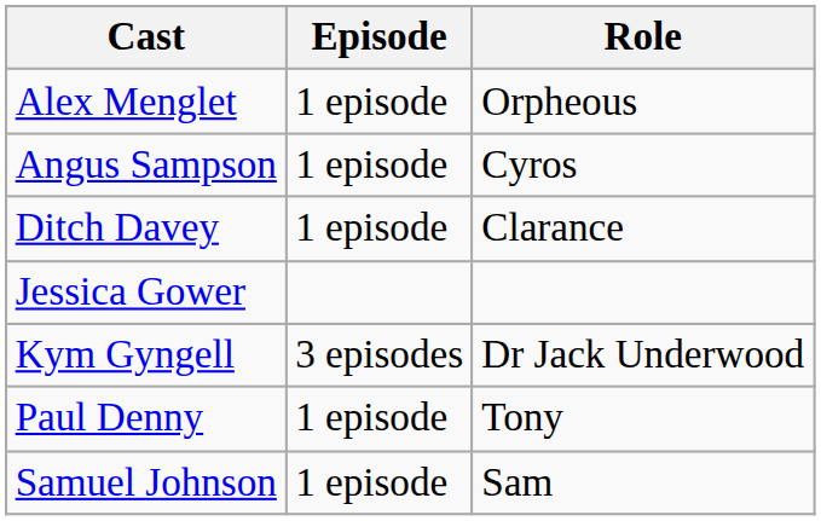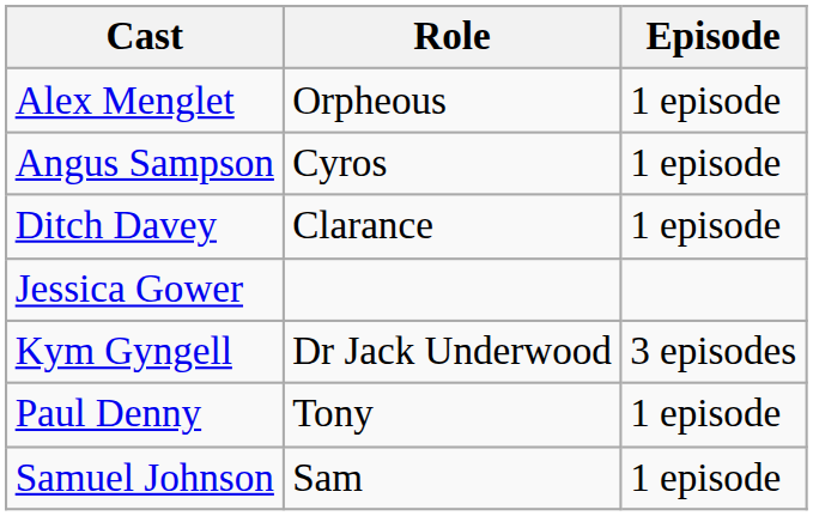 <table class="wikitable">
 <tr>
 <th>Cast</th>
+<th>Role</th>
 <th>Episode</th>
-<th>Role</th>
 </tr>
 <tr>
 <td><a href='#'>Alex Menglet</a></td>
+<td>Orpheous</td>
 <td>1 episode</td>
-<td>Orpheous</td>
 </tr>
 <tr>
 <td><a href='#'>Angus Sampson</a></td>
+<td>Cyros</td>
 <td>1 episode</td>
-<td>Cyros</td>
 </tr>
 <tr>
 <td><a href='#'>Ditch Davey</a></td>
+<td>Clarance</td>
 <td>1 episode</td>
-<td>Clarance</td>
 </tr>
 <tr>
 <td><a href='#'>Jessica Gower</a></td>
 <td></td>
 <td></td>
 </tr>
 <tr>
 <td><a href='#'>Kym Gyngell</a></td>
+<td>Dr Jack Underwood</td>
 <td>3 episodes</td>
-<td>Dr Jack Underwood</td>
 </tr>
 <tr>
 <td><a href='#'>Paul Denny</a></td>
+<td>Tony</td>
 <td>1 episode</td>
-<td>Tony</td>
 </tr>
 <tr>
 <td><a href='#'>Samuel Johnson</a></td>
+<td>Sam</td>
 <td>1 episode</td>
-<td>Sam</td>
 </tr>
 </table>
